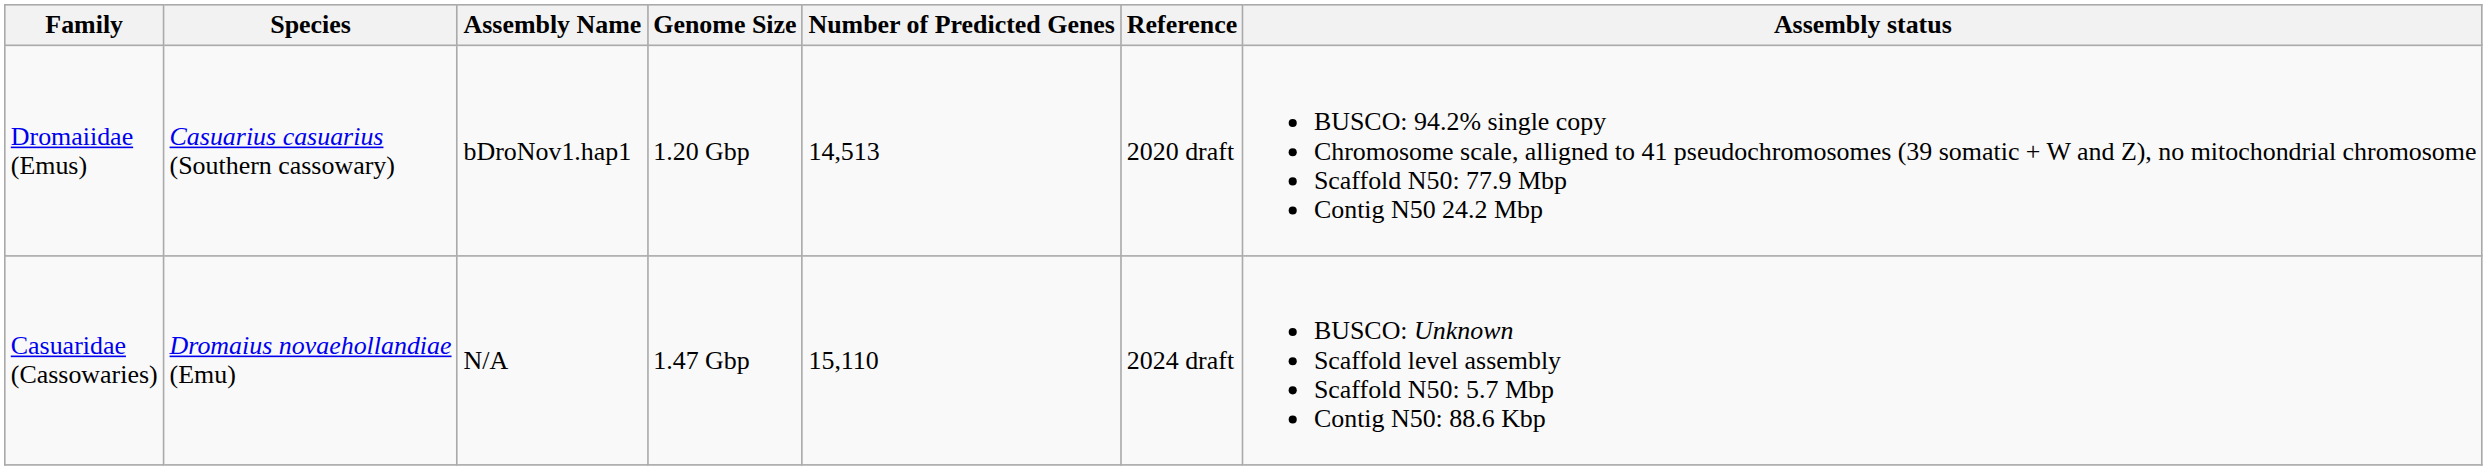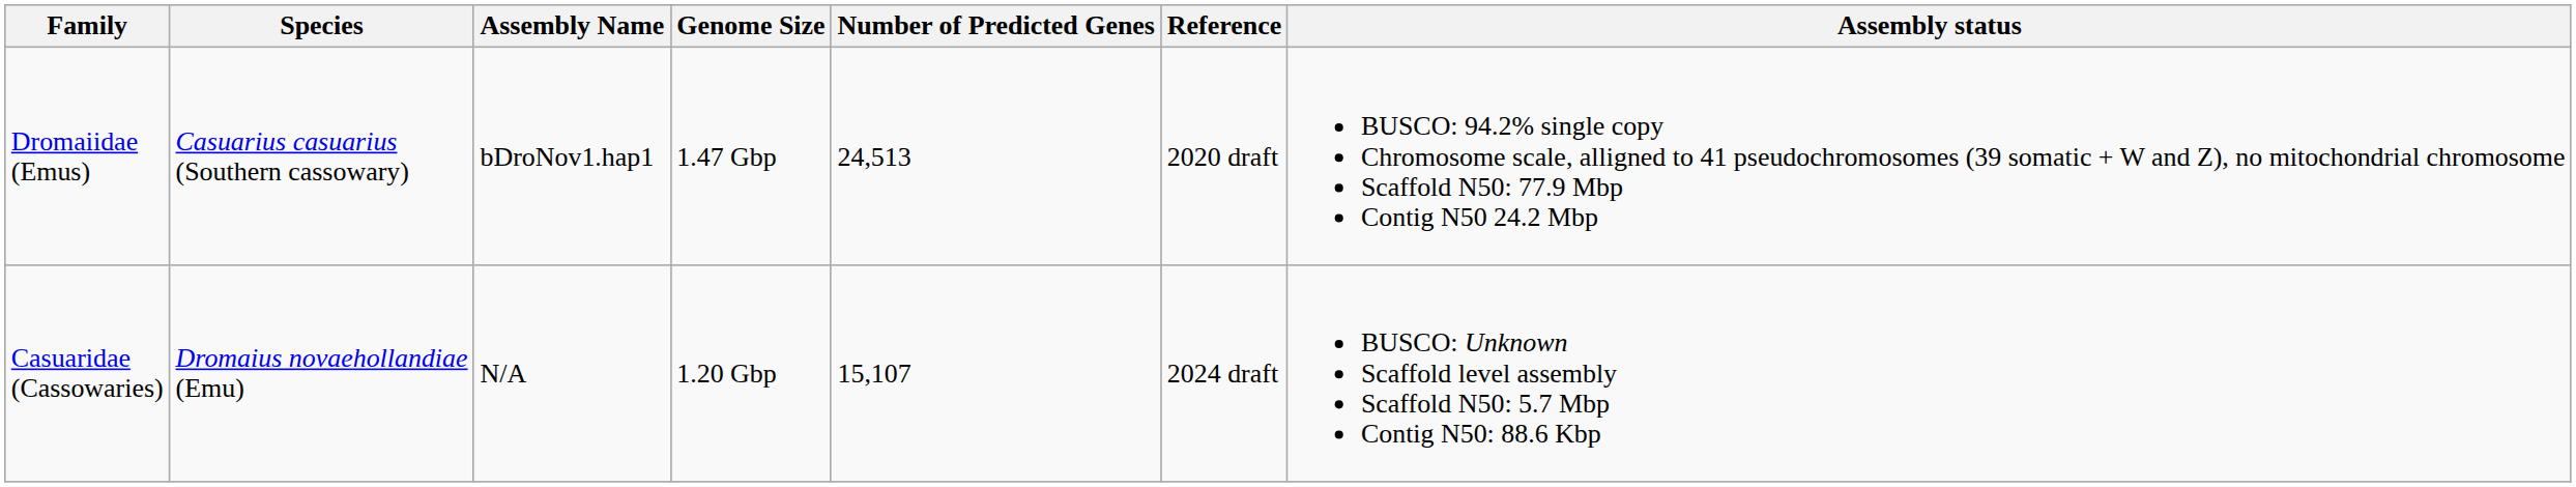 <table class="wikitable sortable">
 <tr>
 <th>Family</th>
 <th>Species</th>
 <th>Assembly Name</th>
 <th>Genome Size</th>
 <th>Number of Predicted Genes</th>
 <th>Reference</th>
 <th>Assembly status</th>
 </tr>
 <tr>
 <td><a href='#'>Dromaiidae</a><br>(Emus)</td>
 <td><a href='#'><em>Casuarius casuarius</em></a><br>(Southern cassowary)</td>
 <td>bDroNov1.hap1</td>
-<td>1.20 Gbp</td>
-<td>14,513</td>
+<td>1.47 Gbp</td>
+<td>24,513</td>
 <td>2020 draft</td>
 <td><br><ul><li>BUSCO: 94.2% single copy</li><li>Chromosome scale, alligned to 41 pseudochromosomes (39 somatic + W and Z), no mitochondrial chromosome</li><li>Scaffold N50: 77.9 Mbp</li><li>Contig N50 24.2 Mbp</li></ul></td>
 </tr>
 <tr>
 <td><a href='#'>Casuaridae</a><br>(Cassowaries)</td>
 <td><a href='#'><em>Dromaius novaehollandiae</em></a><br>(Emu)</td>
 <td>N/A</td>
-<td>1.47 Gbp</td>
-<td>15,110</td>
+<td>1.20 Gbp</td>
+<td>15,107</td>
 <td>2024 draft</td>
 <td><br><ul><li>BUSCO: <em>Unknown</em></li><li>Scaffold level assembly</li><li>Scaffold N50: 5.7 Mbp</li><li>Contig N50: 88.6 Kbp</li></ul></td>
 </tr>
 </table>
